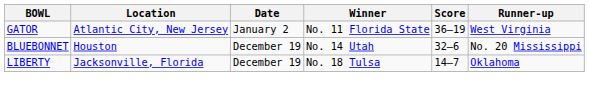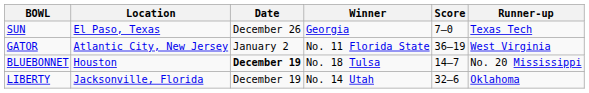 <table class="wikitable">
 <tr>
 <th>BOWL</th>
 <th>Location</th>
 <th>Date</th>
 <th>Winner</th>
 <th>Score</th>
 <th>Runner-up</th>
+</tr>
+<tr>
+<td><a href='#'>SUN</a></td>
+<td><a href='#'>El Paso, Texas</a></td>
+<td>December 26</td>
+<td><a href='#'>Georgia</a></td>
+<td>7–0</td>
+<td><a href='#'>Texas Tech</a></td>
 </tr>
 <tr>
 <td><a href='#'>GATOR</a></td>
 <td><a href='#'>Atlantic City, New Jersey</a></td>
 <td>January 2</td>
 <td>No. 11 <a href='#'>Florida State</a></td>
 <td>36–19</td>
 <td><a href='#'>West Virginia</a></td>
 </tr>
 <tr>
 <td><a href='#'>BLUEBONNET</a></td>
 <td><a href='#'>Houston</a></td>
-<td>December 19</td>
-<td>No. 14 <a href='#'>Utah</a></td>
-<td>32–6</td>
+<td><strong>December 19</strong></td>
+<td>No. 18 <a href='#'>Tulsa</a></td>
+<td>14–7</td>
 <td>No. 20 <a href='#'>Mississippi</a></td>
 </tr>
 <tr>
 <td><a href='#'>LIBERTY</a></td>
 <td><a href='#'>Jacksonville, Florida</a></td>
 <td>December 19</td>
-<td>No. 18 <a href='#'>Tulsa</a></td>
-<td>14–7</td>
+<td>No. 14 <a href='#'>Utah</a></td>
+<td>32–6</td>
 <td><a href='#'>Oklahoma</a></td>
 </tr>
 </table>
